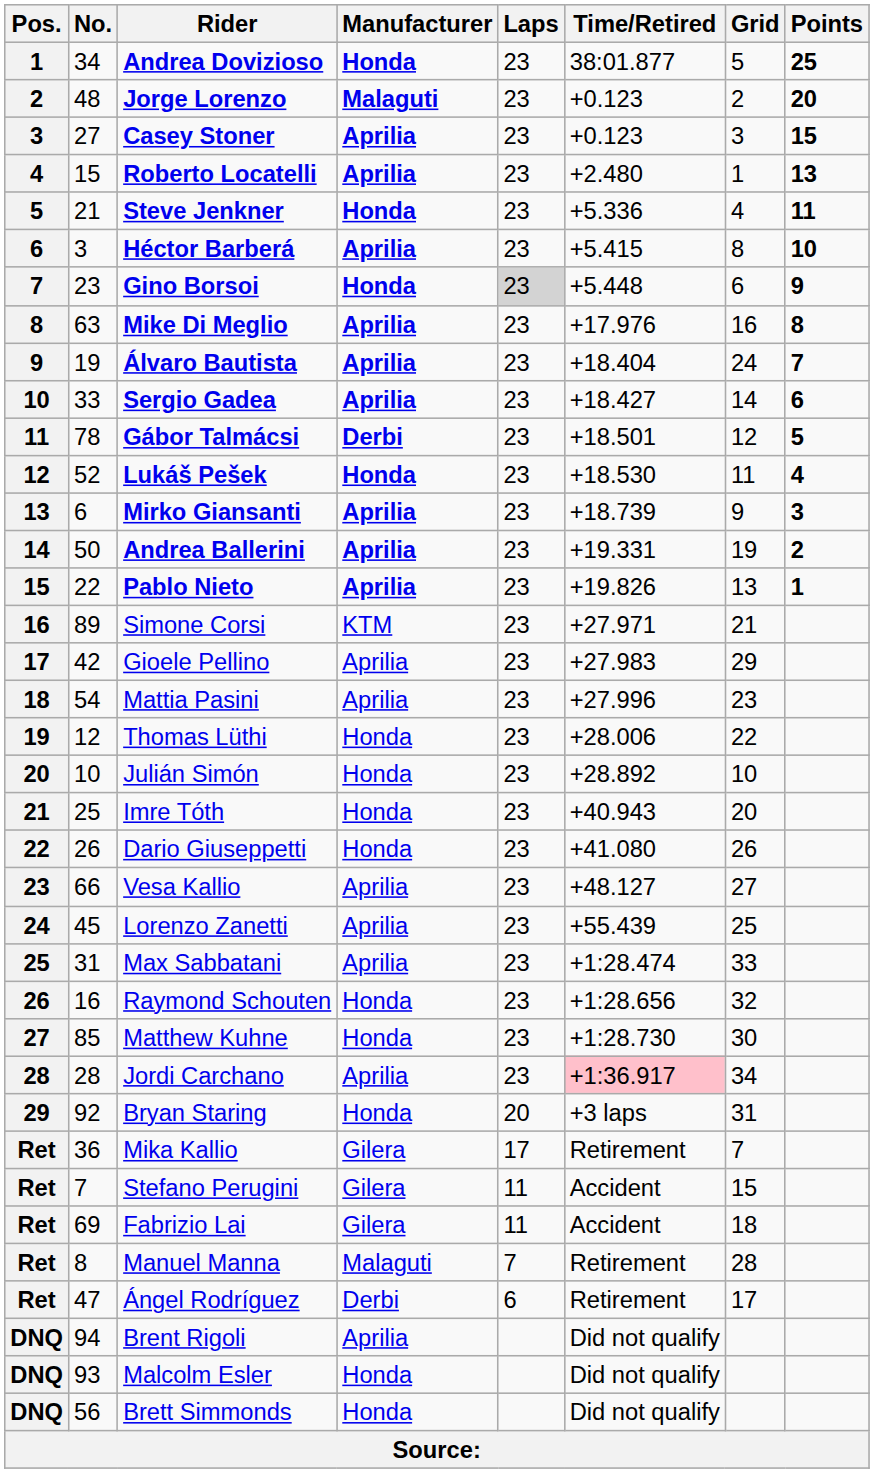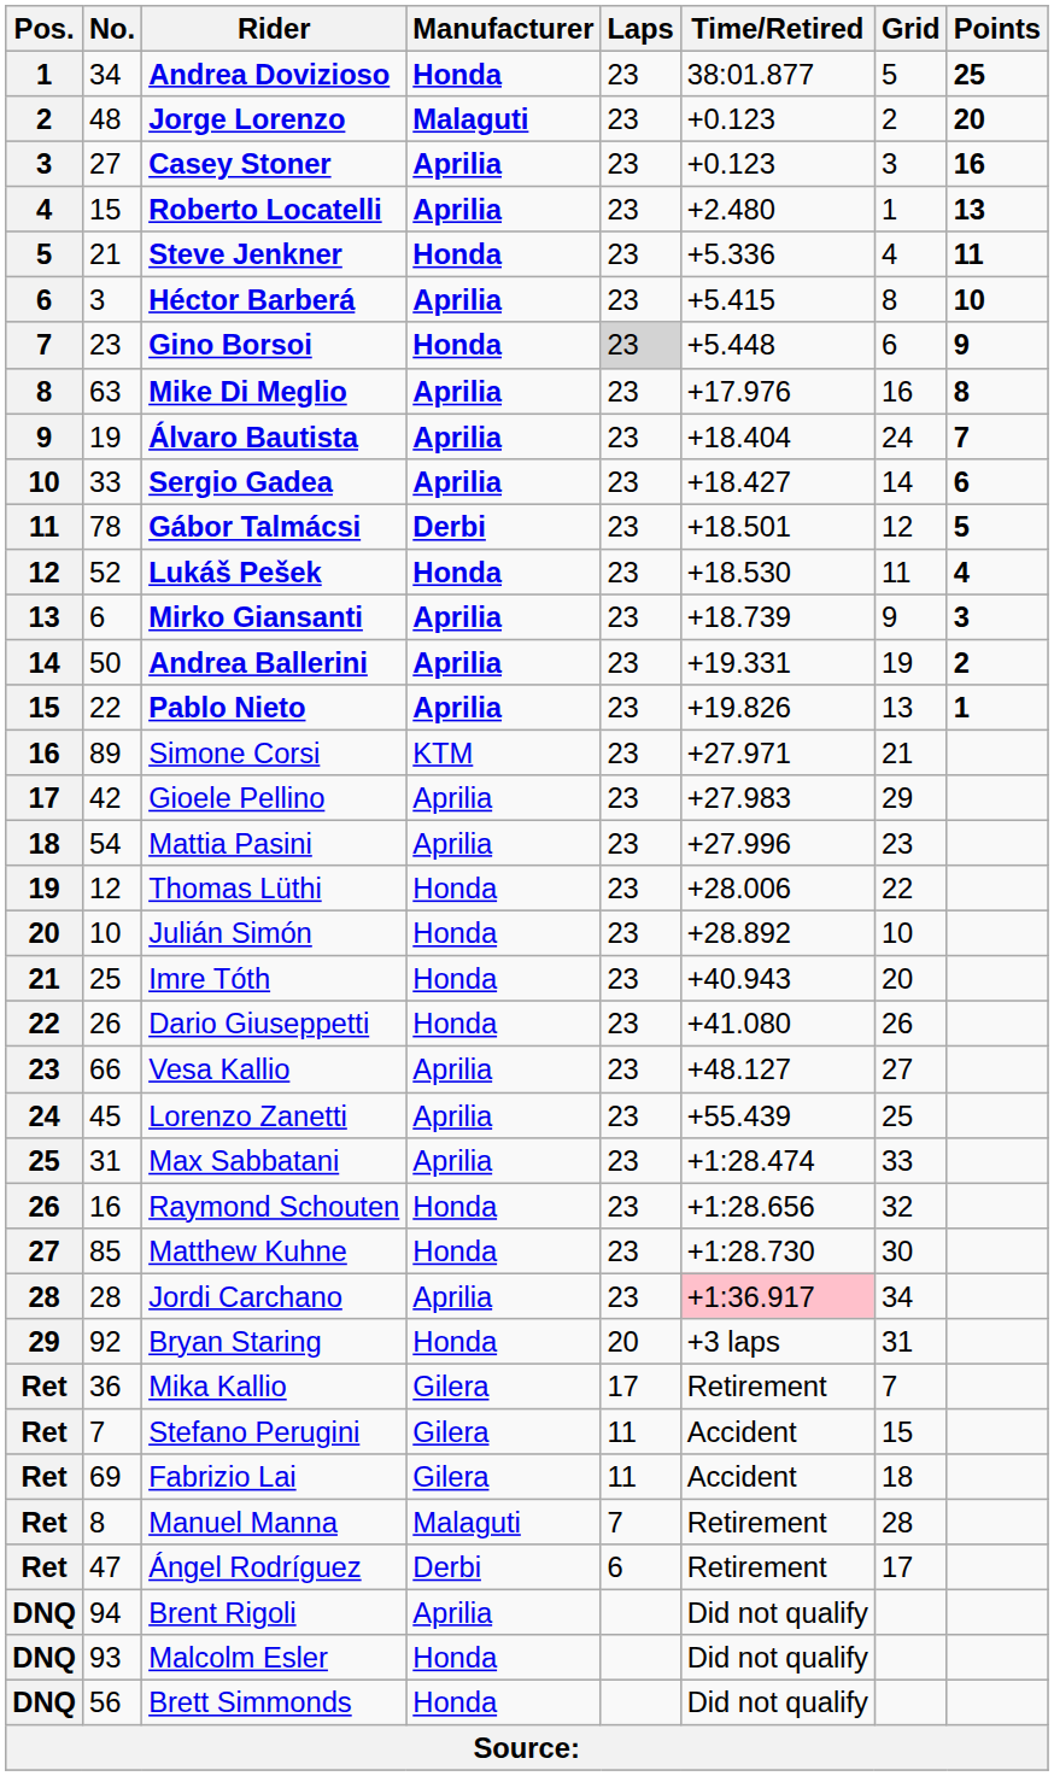 <table class="wikitable" style="font-size: 95%;">
 <tr>
 <th>Pos.</th>
 <th>No.</th>
 <th>Rider</th>
 <th>Manufacturer</th>
 <th>Laps</th>
 <th>Time/Retired</th>
 <th>Grid</th>
 <th>Points</th>
 </tr>
 <tr>
 <th>1</th>
 <td>34</td>
 <td> <strong><a href='#'>Andrea Dovizioso</a></strong></td>
 <td><strong><a href='#'>Honda</a></strong></td>
 <td>23</td>
 <td>38:01.877</td>
 <td>5</td>
 <td><strong>25</strong></td>
 </tr>
 <tr>
 <th>2</th>
 <td>48</td>
 <td> <strong><a href='#'>Jorge Lorenzo</a></strong></td>
 <td><strong><a href='#'>Malaguti</a></strong></td>
 <td>23</td>
 <td>+0.123</td>
 <td>2</td>
 <td><strong>20</strong></td>
 </tr>
 <tr>
 <th>3</th>
 <td>27</td>
 <td> <strong><a href='#'>Casey Stoner</a></strong></td>
 <td><strong><a href='#'>Aprilia</a></strong></td>
 <td>23</td>
 <td>+0.123</td>
 <td>3</td>
-<td><strong>15</strong></td>
+<td><strong>16</strong></td>
 </tr>
 <tr>
 <th>4</th>
 <td>15</td>
 <td> <strong><a href='#'>Roberto Locatelli</a></strong></td>
 <td><strong><a href='#'>Aprilia</a></strong></td>
 <td>23</td>
 <td>+2.480</td>
 <td>1</td>
 <td><strong>13</strong></td>
 </tr>
 <tr>
 <th>5</th>
 <td>21</td>
 <td> <strong><a href='#'>Steve Jenkner</a></strong></td>
 <td><strong><a href='#'>Honda</a></strong></td>
 <td>23</td>
 <td>+5.336</td>
 <td>4</td>
 <td><strong>11</strong></td>
 </tr>
 <tr>
 <th>6</th>
 <td>3</td>
 <td> <strong><a href='#'>Héctor Barberá</a></strong></td>
 <td><strong><a href='#'>Aprilia</a></strong></td>
 <td>23</td>
 <td>+5.415</td>
 <td>8</td>
 <td><strong>10</strong></td>
 </tr>
 <tr>
 <th>7</th>
 <td>23</td>
 <td> <strong><a href='#'>Gino Borsoi</a></strong></td>
 <td><strong><a href='#'>Honda</a></strong></td>
 <td style="background: lightgrey;">23</td>
 <td>+5.448</td>
 <td>6</td>
 <td><strong>9</strong></td>
 </tr>
 <tr>
 <th>8</th>
 <td>63</td>
 <td> <strong><a href='#'>Mike Di Meglio</a></strong></td>
 <td><strong><a href='#'>Aprilia</a></strong></td>
 <td>23</td>
 <td>+17.976</td>
 <td>16</td>
 <td><strong>8</strong></td>
 </tr>
 <tr>
 <th>9</th>
 <td>19</td>
 <td> <strong><a href='#'>Álvaro Bautista</a></strong></td>
 <td><strong><a href='#'>Aprilia</a></strong></td>
 <td>23</td>
 <td>+18.404</td>
 <td>24</td>
 <td><strong>7</strong></td>
 </tr>
 <tr>
 <th>10</th>
 <td>33</td>
 <td> <strong><a href='#'>Sergio Gadea</a></strong></td>
 <td><strong><a href='#'>Aprilia</a></strong></td>
 <td>23</td>
 <td>+18.427</td>
 <td>14</td>
 <td><strong>6</strong></td>
 </tr>
 <tr>
 <th>11</th>
 <td>78</td>
 <td> <strong><a href='#'>Gábor Talmácsi</a></strong></td>
 <td><strong><a href='#'>Derbi</a></strong></td>
 <td>23</td>
 <td>+18.501</td>
 <td>12</td>
 <td><strong>5</strong></td>
 </tr>
 <tr>
 <th>12</th>
 <td>52</td>
 <td> <strong><a href='#'>Lukáš Pešek</a></strong></td>
 <td><strong><a href='#'>Honda</a></strong></td>
 <td>23</td>
 <td>+18.530</td>
 <td>11</td>
 <td><strong>4</strong></td>
 </tr>
 <tr>
 <th>13</th>
 <td>6</td>
 <td> <strong><a href='#'>Mirko Giansanti</a></strong></td>
 <td><strong><a href='#'>Aprilia</a></strong></td>
 <td>23</td>
 <td>+18.739</td>
 <td>9</td>
 <td><strong>3</strong></td>
 </tr>
 <tr>
 <th>14</th>
 <td>50</td>
 <td> <strong><a href='#'>Andrea Ballerini</a></strong></td>
 <td><strong><a href='#'>Aprilia</a></strong></td>
 <td>23</td>
 <td>+19.331</td>
 <td>19</td>
 <td><strong>2</strong></td>
 </tr>
 <tr>
 <th>15</th>
 <td>22</td>
 <td> <strong><a href='#'>Pablo Nieto</a></strong></td>
 <td><strong><a href='#'>Aprilia</a></strong></td>
 <td>23</td>
 <td>+19.826</td>
 <td>13</td>
 <td><strong>1</strong></td>
 </tr>
 <tr>
 <th>16</th>
 <td>89</td>
 <td> <a href='#'>Simone Corsi</a></td>
 <td><a href='#'>KTM</a></td>
 <td>23</td>
 <td>+27.971</td>
 <td>21</td>
 <td></td>
 </tr>
 <tr>
 <th>17</th>
 <td>42</td>
 <td> <a href='#'>Gioele Pellino</a></td>
 <td><a href='#'>Aprilia</a></td>
 <td>23</td>
 <td>+27.983</td>
 <td>29</td>
 <td></td>
 </tr>
 <tr>
 <th>18</th>
 <td>54</td>
 <td> <a href='#'>Mattia Pasini</a></td>
 <td><a href='#'>Aprilia</a></td>
 <td>23</td>
 <td>+27.996</td>
 <td>23</td>
 <td></td>
 </tr>
 <tr>
 <th>19</th>
 <td>12</td>
 <td> <a href='#'>Thomas Lüthi</a></td>
 <td><a href='#'>Honda</a></td>
 <td>23</td>
 <td>+28.006</td>
 <td>22</td>
 <td></td>
 </tr>
 <tr>
 <th>20</th>
 <td>10</td>
 <td> <a href='#'>Julián Simón</a></td>
 <td><a href='#'>Honda</a></td>
 <td>23</td>
 <td>+28.892</td>
 <td>10</td>
 <td></td>
 </tr>
 <tr>
 <th>21</th>
 <td>25</td>
 <td> <a href='#'>Imre Tóth</a></td>
 <td><a href='#'>Honda</a></td>
 <td>23</td>
 <td>+40.943</td>
 <td>20</td>
 <td></td>
 </tr>
 <tr>
 <th>22</th>
 <td>26</td>
 <td> <a href='#'>Dario Giuseppetti</a></td>
 <td><a href='#'>Honda</a></td>
 <td>23</td>
 <td>+41.080</td>
 <td>26</td>
 <td></td>
 </tr>
 <tr>
 <th>23</th>
 <td>66</td>
 <td> <a href='#'>Vesa Kallio</a></td>
 <td><a href='#'>Aprilia</a></td>
 <td>23</td>
 <td>+48.127</td>
 <td>27</td>
 <td></td>
 </tr>
 <tr>
 <th>24</th>
 <td>45</td>
 <td> <a href='#'>Lorenzo Zanetti</a></td>
 <td><a href='#'>Aprilia</a></td>
 <td>23</td>
 <td>+55.439</td>
 <td>25</td>
 <td></td>
 </tr>
 <tr>
 <th>25</th>
 <td>31</td>
 <td> <a href='#'>Max Sabbatani</a></td>
 <td><a href='#'>Aprilia</a></td>
 <td>23</td>
 <td>+1:28.474</td>
 <td>33</td>
 <td></td>
 </tr>
 <tr>
 <th>26</th>
 <td>16</td>
 <td> <a href='#'>Raymond Schouten</a></td>
 <td><a href='#'>Honda</a></td>
 <td>23</td>
 <td>+1:28.656</td>
 <td>32</td>
 <td></td>
 </tr>
 <tr>
 <th>27</th>
 <td>85</td>
 <td> <a href='#'>Matthew Kuhne</a></td>
 <td><a href='#'>Honda</a></td>
 <td>23</td>
 <td>+1:28.730</td>
 <td>30</td>
 <td></td>
 </tr>
 <tr>
 <th>28</th>
 <td>28</td>
 <td> <a href='#'>Jordi Carchano</a></td>
 <td><a href='#'>Aprilia</a></td>
 <td>23</td>
 <td style="background: pink;">+1:36.917</td>
 <td>34</td>
 <td></td>
 </tr>
 <tr>
 <th>29</th>
 <td>92</td>
 <td> <a href='#'>Bryan Staring</a></td>
 <td><a href='#'>Honda</a></td>
 <td>20</td>
 <td>+3 laps</td>
 <td>31</td>
 <td></td>
 </tr>
 <tr>
 <th>Ret</th>
 <td>36</td>
 <td> <a href='#'>Mika Kallio</a></td>
 <td><a href='#'>Gilera</a></td>
 <td>17</td>
 <td>Retirement</td>
 <td>7</td>
 <td></td>
 </tr>
 <tr>
 <th>Ret</th>
 <td>7</td>
 <td> <a href='#'>Stefano Perugini</a></td>
 <td><a href='#'>Gilera</a></td>
 <td>11</td>
 <td>Accident</td>
 <td>15</td>
 <td></td>
 </tr>
 <tr>
 <th>Ret</th>
 <td>69</td>
 <td> <a href='#'>Fabrizio Lai</a></td>
 <td><a href='#'>Gilera</a></td>
 <td>11</td>
 <td>Accident</td>
 <td>18</td>
 <td></td>
 </tr>
 <tr>
 <th>Ret</th>
 <td>8</td>
 <td> <a href='#'>Manuel Manna</a></td>
 <td><a href='#'>Malaguti</a></td>
 <td>7</td>
 <td>Retirement</td>
 <td>28</td>
 <td></td>
 </tr>
 <tr>
 <th>Ret</th>
 <td>47</td>
 <td> <a href='#'>Ángel Rodríguez</a></td>
 <td><a href='#'>Derbi</a></td>
 <td>6</td>
 <td>Retirement</td>
 <td>17</td>
 <td></td>
 </tr>
 <tr>
 <th>DNQ</th>
 <td>94</td>
 <td> <a href='#'>Brent Rigoli</a></td>
 <td><a href='#'>Aprilia</a></td>
 <td></td>
 <td>Did not qualify</td>
 <td></td>
 <td></td>
 </tr>
 <tr>
 <th>DNQ</th>
 <td>93</td>
 <td> <a href='#'>Malcolm Esler</a></td>
 <td><a href='#'>Honda</a></td>
 <td></td>
 <td>Did not qualify</td>
 <td></td>
 <td></td>
 </tr>
 <tr>
 <th>DNQ</th>
 <td>56</td>
 <td> <a href='#'>Brett Simmonds</a></td>
 <td><a href='#'>Honda</a></td>
 <td></td>
 <td>Did not qualify</td>
 <td></td>
 <td></td>
 </tr>
 <tr>
 <th colspan=8>Source:</th>
 </tr>
 </table>
